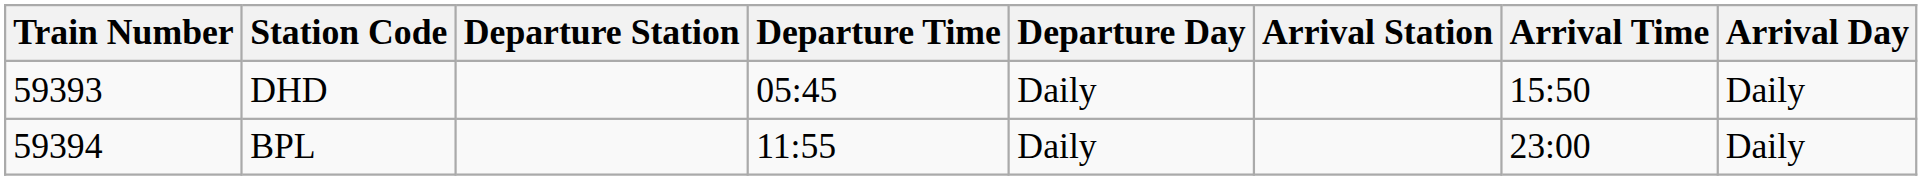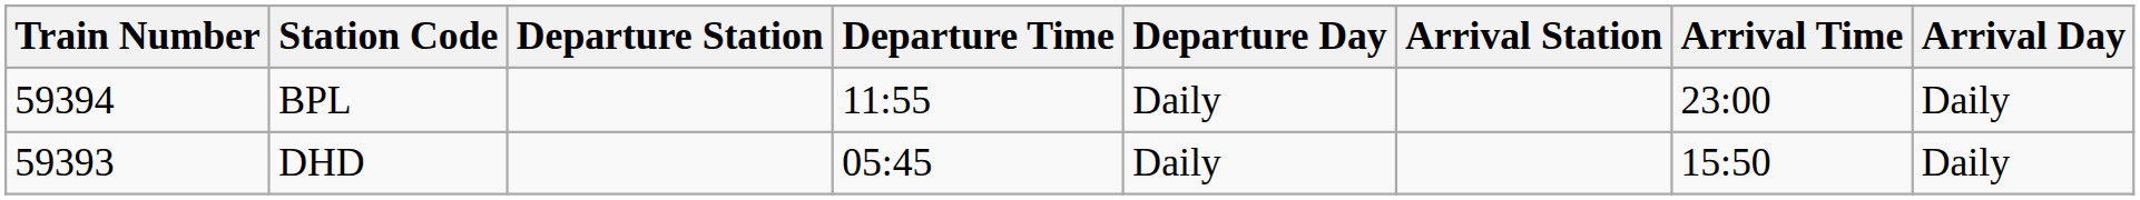 <table class="wikitable">
 <tr>
 <th>Train Number</th>
 <th>Station Code</th>
 <th>Departure Station</th>
 <th>Departure Time</th>
 <th>Departure Day</th>
 <th>Arrival Station</th>
 <th>Arrival Time</th>
 <th>Arrival Day</th>
 </tr>
 <tr>
+<td>59394</td>
+<td>BPL</td>
+<td></td>
+<td>11:55</td>
+<td>Daily</td>
+<td></td>
+<td>23:00</td>
+<td>Daily</td>
+</tr>
+<tr>
 <td>59393</td>
 <td>DHD</td>
 <td></td>
 <td>05:45</td>
 <td>Daily</td>
 <td></td>
 <td>15:50</td>
 <td>Daily</td>
 </tr>
-<tr>
-<td>59394</td>
-<td>BPL</td>
-<td></td>
-<td>11:55</td>
-<td>Daily</td>
-<td></td>
-<td>23:00</td>
-<td>Daily</td>
-</tr>
 </table>
